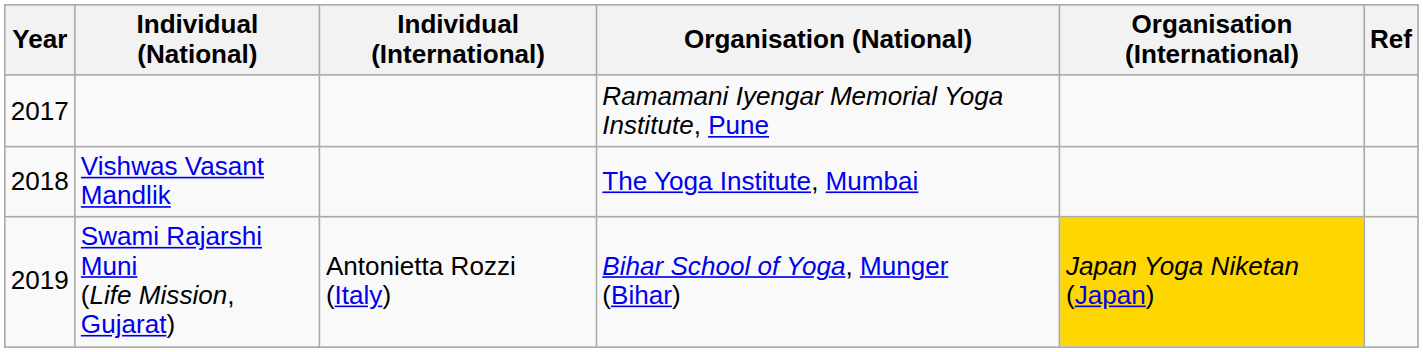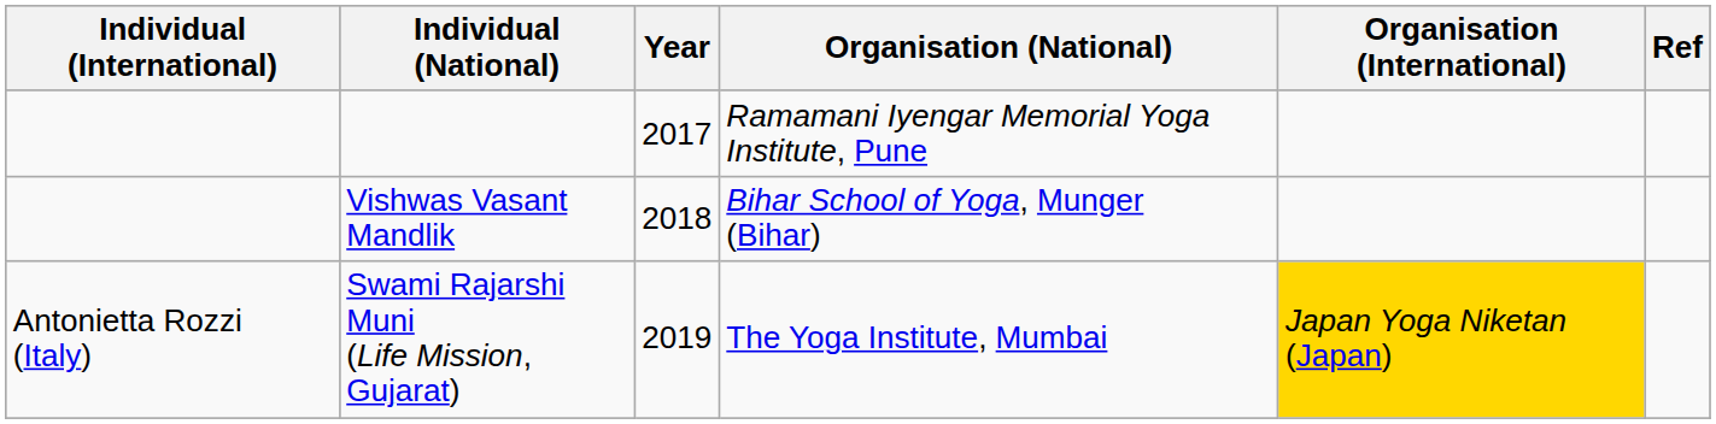 <table class="wikitable">
 <tr>
+<th>Individual (International)</th>
+<th>Individual (National)</th>
 <th>Year</th>
-<th>Individual (National)</th>
-<th>Individual (International)</th>
 <th>Organisation (National)</th>
 <th>Organisation (International)</th>
 <th>Ref</th>
 </tr>
 <tr>
-<td>2017</td>
 <td></td>
 <td></td>
+<td>2017</td>
 <td><em>Ramamani Iyengar Memorial Yoga Institute</em>, <a href='#'>Pune</a></td>
 <td></td>
 <td></td>
 </tr>
 <tr>
+<td></td>
+<td><a href='#'>Vishwas Vasant Mandlik</a></td>
 <td>2018</td>
-<td><a href='#'>Vishwas Vasant Mandlik</a></td>
-<td></td>
-<td><a href='#'>The Yoga Institute</a>, <a href='#'>Mumbai</a></td>
+<td><em><a href='#'>Bihar School of Yoga</a></em>, <a href='#'>Munger</a> <br>(<a href='#'>Bihar</a>)</td>
 <td></td>
 <td></td>
 </tr>
 <tr>
+<td>Antonietta Rozzi <br>(<a href='#'>Italy</a>)</td>
+<td><a href='#'>Swami Rajarshi Muni</a> <br>(<em>Life Mission</em>, <a href='#'>Gujarat</a>)</td>
 <td>2019</td>
-<td><a href='#'>Swami Rajarshi Muni</a> <br>(<em>Life Mission</em>, <a href='#'>Gujarat</a>)</td>
-<td>Antonietta Rozzi <br>(<a href='#'>Italy</a>)</td>
-<td><em><a href='#'>Bihar School of Yoga</a></em>, <a href='#'>Munger</a> <br>(<a href='#'>Bihar</a>)</td>
+<td><a href='#'>The Yoga Institute</a>, <a href='#'>Mumbai</a></td>
 <td style="background: gold;"><em>Japan Yoga Niketan</em> <br>(<a href='#'>Japan</a>)</td>
 <td></td>
 </tr>
 </table>
